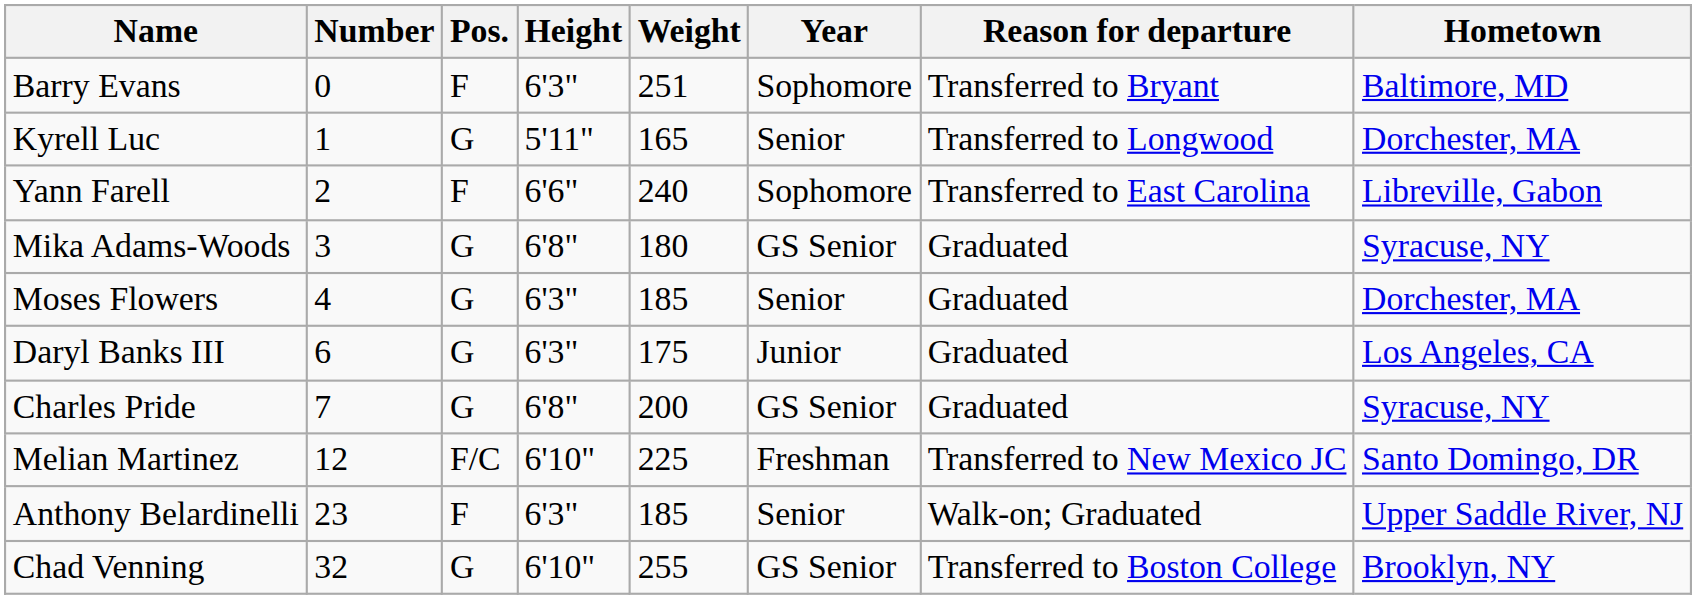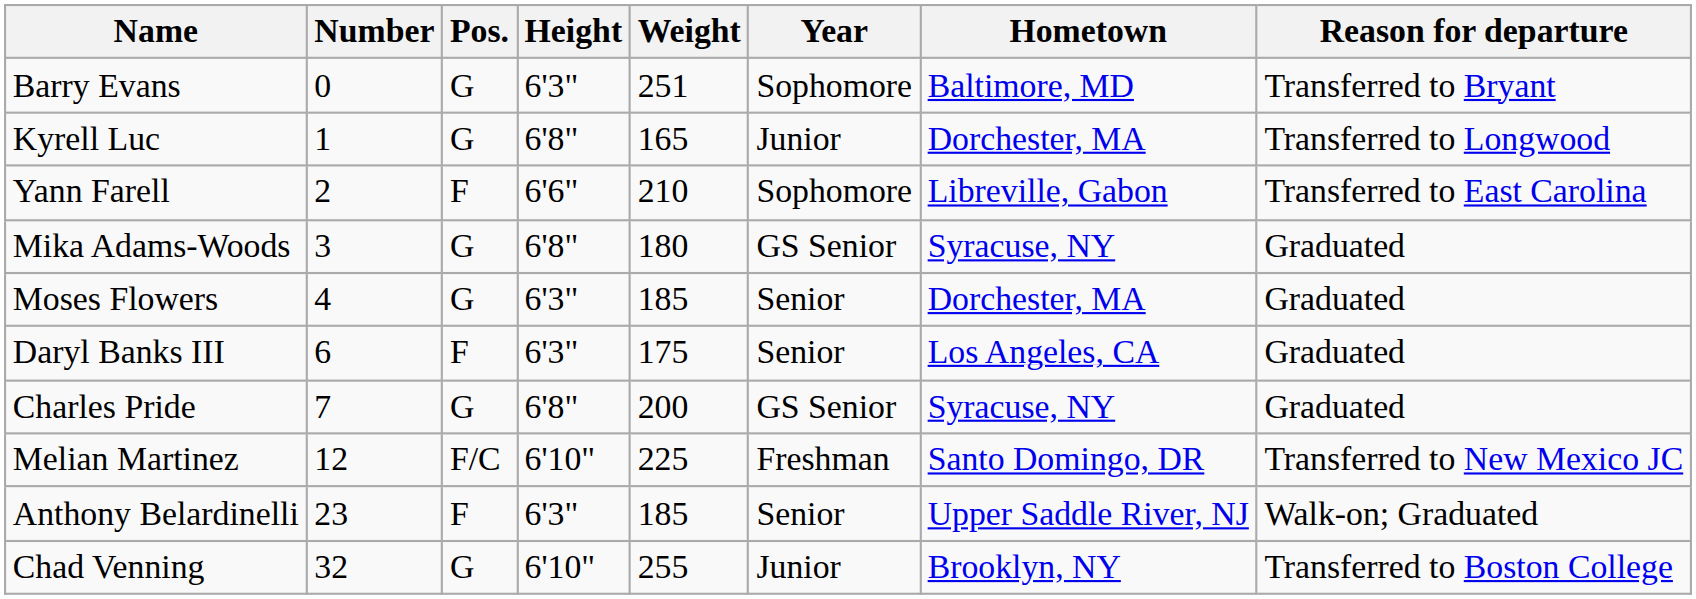 <table class="wikitable sortable" border="1">
 <tr>
 <th>Name</th>
 <th>Number</th>
 <th>Pos.</th>
 <th>Height</th>
 <th>Weight</th>
 <th>Year</th>
+<th>Hometown</th>
 <th class="unsortable">Reason for departure</th>
-<th>Hometown</th>
 </tr>
 <tr>
 <td>Barry Evans</td>
 <td>0</td>
-<td>F</td>
+<td>G</td>
 <td>6'3"</td>
 <td>251</td>
 <td>Sophomore</td>
+<td><a href='#'>Baltimore, MD</a></td>
 <td>Transferred to <a href='#'>Bryant</a></td>
-<td><a href='#'>Baltimore, MD</a></td>
 </tr>
 <tr>
 <td>Kyrell Luc</td>
 <td>1</td>
 <td>G</td>
-<td>5'11"</td>
+<td>6'8"</td>
 <td>165</td>
-<td> Senior</td>
+<td>Junior</td>
+<td><a href='#'>Dorchester, MA</a></td>
 <td>Transferred to <a href='#'>Longwood</a></td>
-<td><a href='#'>Dorchester, MA</a></td>
 </tr>
 <tr>
 <td>Yann Farell</td>
 <td>2</td>
 <td>F</td>
 <td>6'6"</td>
-<td>240</td>
+<td>210</td>
 <td>Sophomore</td>
+<td><a href='#'>Libreville, Gabon</a></td>
 <td>Transferred to <a href='#'>East Carolina</a></td>
-<td><a href='#'>Libreville, Gabon</a></td>
 </tr>
 <tr>
 <td>Mika Adams-Woods</td>
 <td>3</td>
 <td>G</td>
 <td>6'8"</td>
 <td>180</td>
 <td>GS Senior</td>
+<td><a href='#'>Syracuse, NY</a></td>
 <td>Graduated</td>
-<td><a href='#'>Syracuse, NY</a></td>
 </tr>
 <tr>
 <td>Moses Flowers</td>
 <td>4</td>
 <td>G</td>
 <td>6'3"</td>
 <td>185</td>
 <td> Senior</td>
+<td><a href='#'>Dorchester, MA</a></td>
 <td>Graduated</td>
-<td><a href='#'>Dorchester, MA</a></td>
 </tr>
 <tr>
 <td>Daryl Banks III</td>
 <td>6</td>
-<td>G</td>
+<td>F</td>
 <td>6'3"</td>
 <td>175</td>
-<td>Junior</td>
+<td> Senior</td>
+<td><a href='#'>Los Angeles, CA</a></td>
 <td>Graduated</td>
-<td><a href='#'>Los Angeles, CA</a></td>
 </tr>
 <tr>
 <td>Charles Pride</td>
 <td>7</td>
 <td>G</td>
 <td>6'8"</td>
 <td>200</td>
 <td>GS Senior</td>
+<td><a href='#'>Syracuse, NY</a></td>
 <td>Graduated</td>
-<td><a href='#'>Syracuse, NY</a></td>
 </tr>
 <tr>
 <td>Melian Martinez</td>
 <td>12</td>
 <td>F/C</td>
 <td>6'10"</td>
 <td>225</td>
 <td> Freshman</td>
+<td><a href='#'>Santo Domingo, DR</a></td>
 <td>Transferred to <a href='#'>New Mexico JC</a></td>
-<td><a href='#'>Santo Domingo, DR</a></td>
 </tr>
 <tr>
 <td>Anthony Belardinelli</td>
 <td>23</td>
 <td>F</td>
 <td>6'3"</td>
 <td>185</td>
 <td>Senior</td>
+<td><a href='#'>Upper Saddle River, NJ</a></td>
 <td>Walk-on; Graduated</td>
-<td><a href='#'>Upper Saddle River, NJ</a></td>
 </tr>
 <tr>
 <td>Chad Venning</td>
 <td>32</td>
 <td>G</td>
 <td>6'10"</td>
 <td>255</td>
-<td>GS Senior</td>
+<td> Junior</td>
+<td><a href='#'>Brooklyn, NY</a></td>
 <td>Transferred to <a href='#'>Boston College</a></td>
-<td><a href='#'>Brooklyn, NY</a></td>
 </tr>
 </table>
